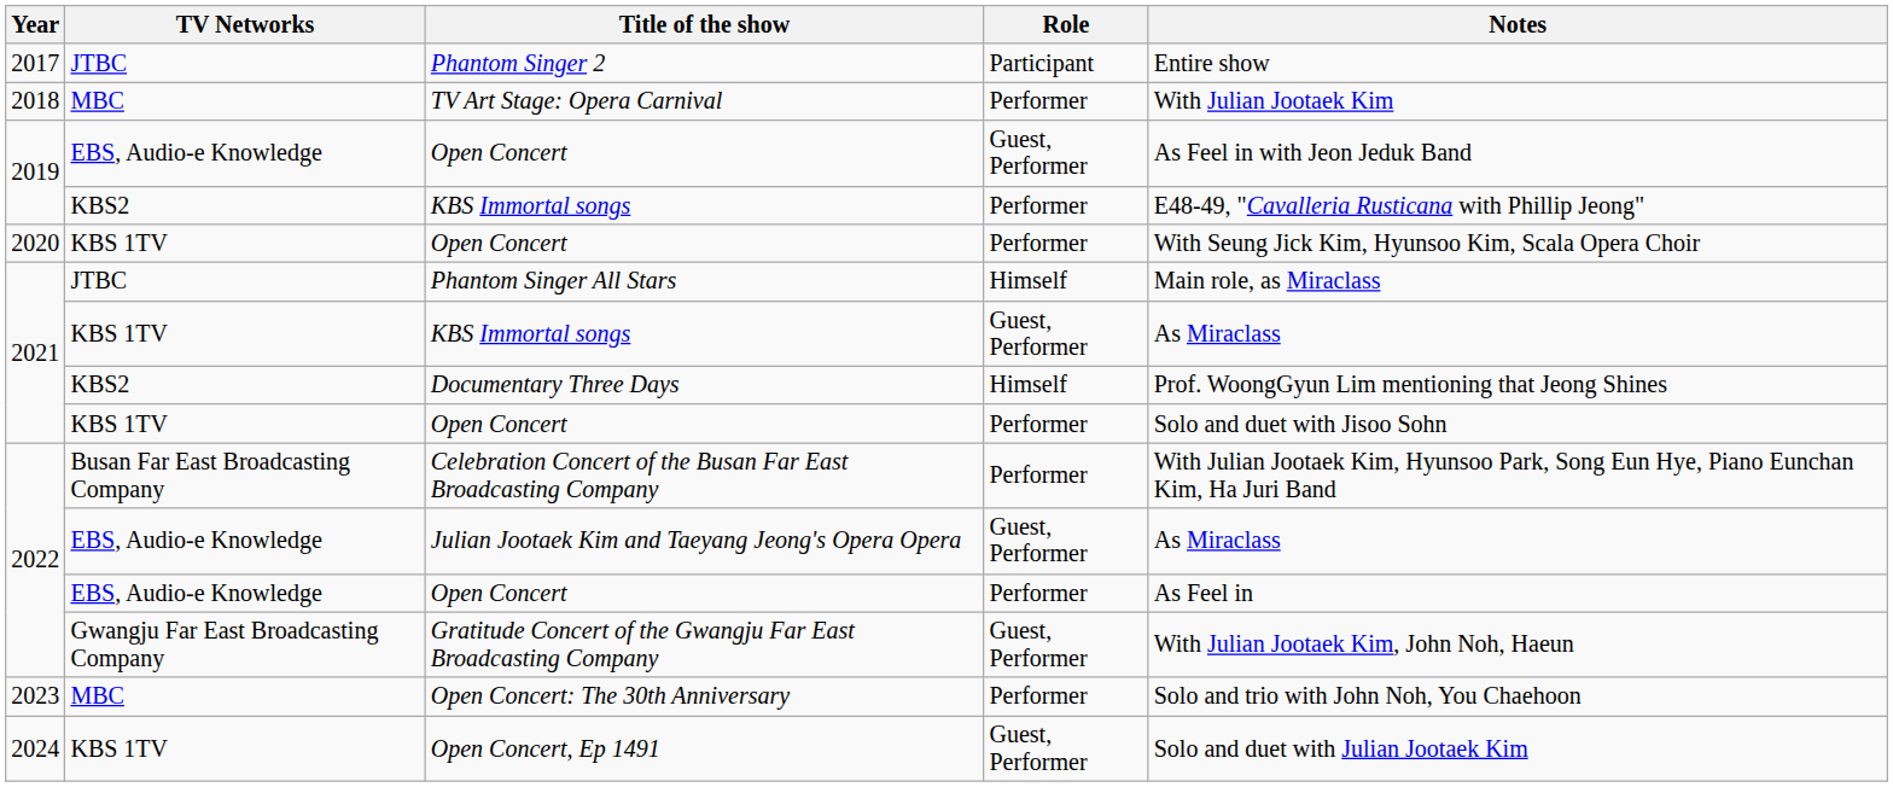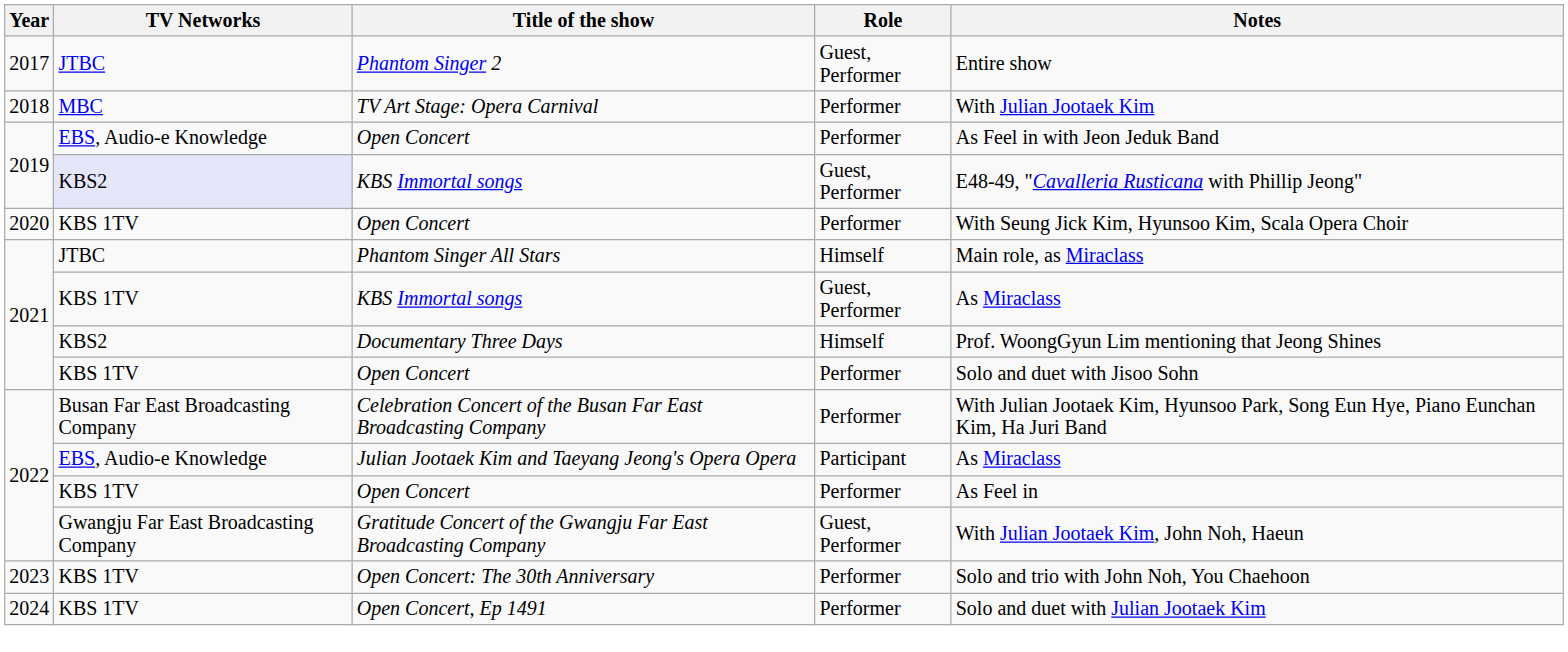 <table class="wikitable">
 <tr>
 <th>Year</th>
 <th>TV Networks</th>
 <th>Title of the show</th>
 <th>Role</th>
 <th>Notes</th>
 </tr>
 <tr>
 <td>2017</td>
 <td><a href='#'>JTBC</a></td>
 <td><em><a href='#'>Phantom Singer</a> 2</em></td>
-<td>Participant</td>
+<td>Guest, Performer</td>
 <td>Entire show</td>
 </tr>
 <tr>
 <td>2018</td>
 <td><a href='#'>MBC</a></td>
 <td><em>TV Art Stage: Opera Carnival</em></td>
 <td>Performer</td>
 <td>With <a href='#'>Julian Jootaek Kim</a></td>
 </tr>
 <tr>
 <td rowspan="2">2019</td>
 <td><a href='#'>EBS</a>, Audio-e Knowledge</td>
 <td><em>Open Concert</em></td>
-<td>Guest, Performer</td>
+<td>Performer</td>
 <td>As Feel in with Jeon Jeduk Band</td>
 </tr>
 <tr>
-<td>KBS2</td>
+<td style="background: lavender;">KBS2</td>
 <td><em>KBS <a href='#'>Immortal songs</a></em></td>
-<td>Performer</td>
+<td>Guest, Performer</td>
 <td>E48-49, "<em><a href='#'>Cavalleria Rusticana</a></em> with Phillip Jeong"</td>
 </tr>
 <tr>
 <td>2020</td>
 <td>KBS 1TV</td>
 <td><em>Open Concert</em></td>
 <td>Performer</td>
 <td>With Seung Jick Kim, Hyunsoo Kim, Scala Opera Choir</td>
 </tr>
 <tr>
 <td rowspan="4">2021</td>
 <td>JTBC</td>
 <td><em>Phantom Singer All Stars</em></td>
 <td>Himself</td>
 <td>Main role, as <a href='#'>Miraclass</a></td>
 </tr>
 <tr>
 <td>KBS 1TV</td>
 <td><em>KBS <a href='#'>Immortal songs</a></em></td>
 <td>Guest, Performer</td>
 <td>As <a href='#'>Miraclass</a></td>
 </tr>
 <tr>
 <td>KBS2</td>
 <td><em>Documentary Three Days</em></td>
 <td>Himself</td>
 <td>Prof. WoongGyun Lim mentioning that Jeong Shines</td>
 </tr>
 <tr>
 <td>KBS 1TV</td>
 <td><em>Open Concert</em></td>
 <td>Performer</td>
 <td>Solo and duet with Jisoo Sohn</td>
 </tr>
 <tr>
 <td rowspan="4">2022</td>
 <td>Busan Far East Broadcasting Company</td>
 <td><em>Celebration Concert of the Busan Far East Broadcasting Company</em></td>
 <td>Performer</td>
 <td>With Julian Jootaek Kim, Hyunsoo Park, Song Eun Hye, Piano Eunchan Kim, Ha Juri Band</td>
 </tr>
 <tr>
 <td><a href='#'>EBS</a>, Audio-e Knowledge</td>
 <td><em>Julian Jootaek Kim and Taeyang Jeong's Opera Opera</em></td>
-<td>Guest, Performer</td>
+<td>Participant</td>
 <td>As <a href='#'>Miraclass</a></td>
 </tr>
 <tr>
-<td><a href='#'>EBS</a>, Audio-e Knowledge</td>
+<td>KBS 1TV</td>
 <td><em>Open Concert</em></td>
 <td>Performer</td>
 <td>As Feel in</td>
 </tr>
 <tr>
 <td>Gwangju Far East Broadcasting Company</td>
 <td><em>Gratitude Concert of the Gwangju Far East Broadcasting Company</em></td>
 <td>Guest, Performer</td>
 <td>With <a href='#'>Julian Jootaek Kim</a>, John Noh, Haeun</td>
 </tr>
 <tr>
 <td>2023</td>
-<td><a href='#'>MBC</a></td>
+<td>KBS 1TV</td>
 <td><em>Open Concert: The 30th Anniversary</em></td>
 <td>Performer</td>
 <td>Solo and trio with John Noh, You Chaehoon</td>
 </tr>
 <tr>
 <td>2024</td>
 <td>KBS 1TV</td>
 <td><em>Open Concert, Ep 1491</em></td>
-<td>Guest, Performer</td>
+<td>Performer</td>
 <td>Solo and duet with <a href='#'>Julian Jootaek Kim</a></td>
 </tr>
 </table>
